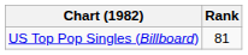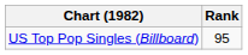 <table class="wikitable sortable">
 <tr>
 <th>Chart (1982)</th>
 <th>Rank</th>
 </tr>
 <tr>
 <td><a href='#'>US Top Pop Singles (<em>Billboard</em>)</a></td>
-<td align="center">81</td>
+<td align="center">95</td>
 </tr>
 </table>
